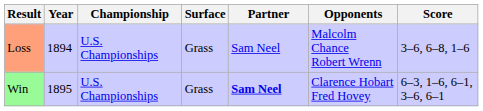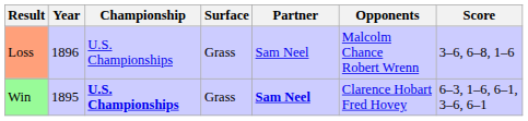 <table class="sortable wikitable">
 <tr>
 <th style="width:40px">Result</th>
 <th style="width:40px">Year</th>
 <th style="width:160px">Championship</th>
 <th style="width:50px">Surface</th>
 <th style="width:150px">Partner</th>
 <th style="width:150px">Opponents</th>
 <th style="width:170px" class="unsortable">Score</th>
 </tr>
 <tr style="background:#ccf;">
 <td style="background:#ffa07a;">Loss</td>
-<td>1894</td>
+<td>1896</td>
 <td><a href='#'>U.S. Championships</a></td>
 <td>Grass</td>
 <td> <a href='#'>Sam Neel</a></td>
 <td> <a href='#'>Malcolm Chance</a><br> <a href='#'>Robert Wrenn</a></td>
 <td>3–6, 6–8, 1–6</td>
 </tr>
 <tr style="background:#ccf;">
 <td style="background:#98fb98;">Win</td>
 <td>1895</td>
-<td><a href='#'>U.S. Championships</a></td>
+<td><strong><a href='#'>U.S. Championships</a></strong></td>
 <td>Grass</td>
 <td><strong> <a href='#'>Sam Neel</a></strong></td>
 <td> <a href='#'>Clarence Hobart</a><br> <a href='#'>Fred Hovey</a></td>
 <td>6–3, 1–6, 6–1, 3–6, 6–1</td>
 </tr>
 </table>
